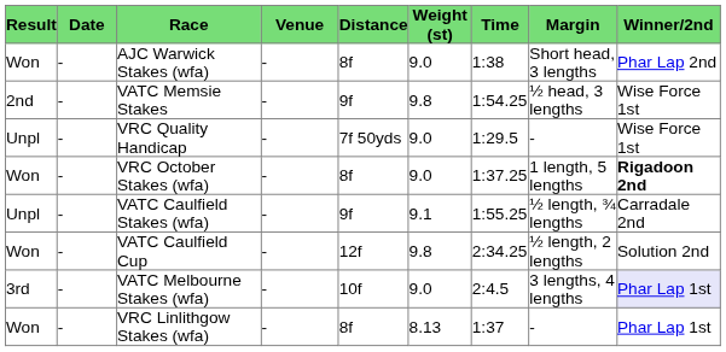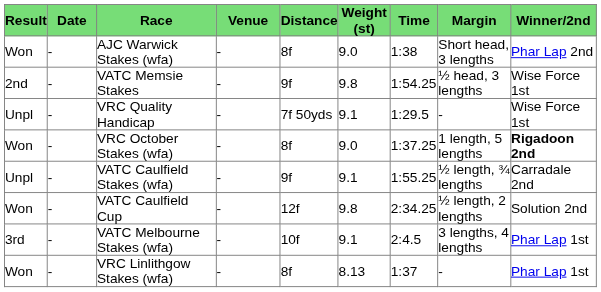 <table class = "sortable" | border="1" cellpadding="0" style="border-collapse: collapse; font-size:90%">
 <tr bgcolor="#77dd77" align="center">
 <td width="36px"><strong>Result</strong></td>
 <td width="70px"><strong>Date</strong></td>
 <td width="180px"><strong>Race</strong></td>
 <td width="90px"><strong>Venue</strong></td>
 <td width="60px"><strong>Distance</strong></td>
 <td width="60px"><strong>Weight (st)</strong></td>
 <td width="50px"><strong>Time</strong></td>
 <td width="100px"><strong>Margin</strong></td>
 <td width="100px"><strong>Winner/2nd</strong></td>
 </tr>
 <tr>
 <td>Won</td>
 <td>-</td>
 <td>AJC Warwick Stakes (wfa)</td>
 <td>-</td>
 <td>8f</td>
 <td>9.0</td>
 <td>1:38</td>
 <td>Short head, 3 lengths</td>
 <td><a href='#'>Phar Lap</a> 2nd</td>
 </tr>
 <tr>
 <td>2nd</td>
 <td>-</td>
 <td>VATC Memsie Stakes</td>
 <td>-</td>
 <td>9f</td>
 <td>9.8</td>
 <td>1:54.25</td>
 <td>½ head, 3 lengths</td>
 <td>Wise Force 1st</td>
 </tr>
 <tr>
 <td>Unpl</td>
 <td>-</td>
 <td>VRC Quality Handicap</td>
 <td>-</td>
 <td>7f 50yds</td>
-<td>9.0</td>
+<td>9.1</td>
 <td>1:29.5</td>
 <td>-</td>
 <td>Wise Force 1st</td>
 </tr>
 <tr>
 <td>Won</td>
 <td>-</td>
 <td>VRC October Stakes (wfa)</td>
 <td>-</td>
 <td>8f</td>
 <td>9.0</td>
 <td>1:37.25</td>
 <td>1 length, 5 lengths</td>
 <td><strong>Rigadoon 2nd</strong></td>
 </tr>
 <tr>
 <td>Unpl</td>
 <td>-</td>
 <td>VATC Caulfield Stakes (wfa)</td>
 <td>-</td>
 <td>9f</td>
 <td>9.1</td>
 <td>1:55.25</td>
 <td>½ length, ¾ lengths</td>
 <td>Carradale 2nd</td>
 </tr>
 <tr>
 <td>Won</td>
 <td>-</td>
 <td>VATC Caulfield Cup</td>
 <td>-</td>
 <td>12f</td>
 <td>9.8</td>
 <td>2:34.25</td>
 <td>½ length, 2 lengths</td>
 <td>Solution 2nd</td>
 </tr>
 <tr>
 <td>3rd</td>
 <td>-</td>
 <td>VATC Melbourne Stakes (wfa)</td>
 <td>-</td>
 <td>10f</td>
-<td>9.0</td>
+<td>9.1</td>
 <td>2:4.5</td>
 <td>3 lengths, 4 lengths</td>
-<td style="background: lavender;"><a href='#'>Phar Lap</a> 1st</td>
+<td><a href='#'>Phar Lap</a> 1st</td>
 </tr>
 <tr>
 <td>Won</td>
 <td>-</td>
 <td>VRC Linlithgow Stakes (wfa)</td>
 <td>-</td>
 <td>8f</td>
 <td>8.13</td>
 <td>1:37</td>
 <td>-</td>
 <td><a href='#'>Phar Lap</a> 1st</td>
 </tr>
 </table>
